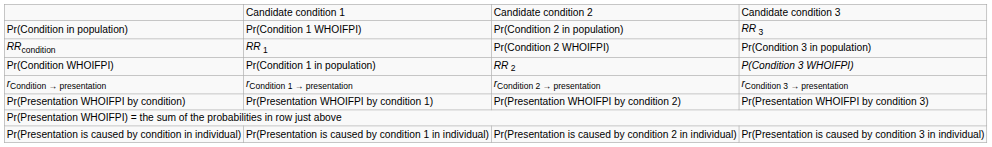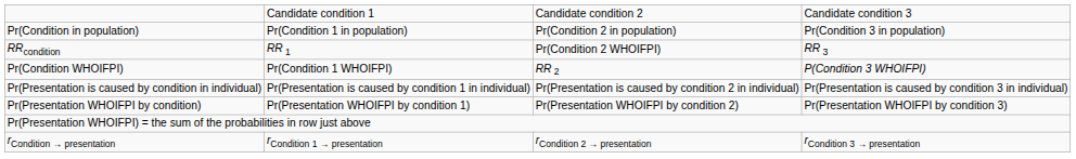 <table class="wikitable">
 <tr>
 <td></td>
 <td>Candidate condition 1</td>
 <td>Candidate condition 2</td>
 <td>Candidate condition 3</td>
 </tr>
 <tr>
 <td>Pr(Condition in population)</td>
-<td>Pr(Condition 1 WHOIFPI)</td>
+<td>Pr(Condition 1 in population)</td>
 <td>Pr(Condition 2 in population)</td>
-<td><em>RR</em><sub> 3</sub></td>
+<td>Pr(Condition 3 in population)</td>
 </tr>
 <tr>
 <td><em>RR</em><sub>condition</sub></td>
 <td><em>RR</em><sub> 1</sub></td>
 <td>Pr(Condition 2 WHOIFPI)</td>
-<td>Pr(Condition 3 in population)</td>
+<td><em>RR</em><sub> 3</sub></td>
 </tr>
 <tr>
 <td>Pr(Condition WHOIFPI)</td>
-<td>Pr(Condition 1 in population)</td>
+<td>Pr(Condition 1 WHOIFPI)</td>
 <td><em>RR</em><sub> 2</sub></td>
 <td><em>P(Condition 3 WHOIFPI)</em></td>
 </tr>
 <tr>
-<td><em>r</em><sub>Condition → presentation</sub></td>
-<td><em>r</em><sub>Condition 1 → presentation</sub></td>
-<td><em>r</em><sub>Condition 2 → presentation</sub></td>
-<td><em>r</em><sub>Condition 3 → presentation</sub></td>
+<td>Pr(Presentation is caused by condition in individual)</td>
+<td>Pr(Presentation is caused by condition 1 in individual)</td>
+<td>Pr(Presentation is caused by condition 2 in individual)</td>
+<td>Pr(Presentation is caused by condition 3 in individual)</td>
 </tr>
 <tr>
 <td>Pr(Presentation WHOIFPI by condition)</td>
 <td>Pr(Presentation WHOIFPI by condition 1)</td>
 <td>Pr(Presentation WHOIFPI by condition 2)</td>
 <td>Pr(Presentation WHOIFPI by condition 3)</td>
 </tr>
 <tr>
 <td colspan=4>Pr(Presentation WHOIFPI) = the sum of the probabilities in row just above</td>
 </tr>
 <tr>
-<td>Pr(Presentation is caused by condition in individual)</td>
-<td>Pr(Presentation is caused by condition 1 in individual)</td>
-<td>Pr(Presentation is caused by condition 2 in individual)</td>
-<td>Pr(Presentation is caused by condition 3 in individual)</td>
+<td><em>r</em><sub>Condition → presentation</sub></td>
+<td><em>r</em><sub>Condition 1 → presentation</sub></td>
+<td><em>r</em><sub>Condition 2 → presentation</sub></td>
+<td><em>r</em><sub>Condition 3 → presentation</sub></td>
 </tr>
 </table>
